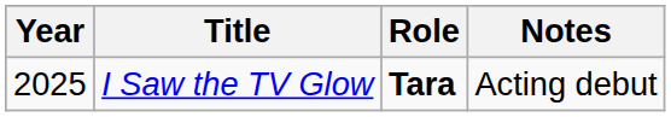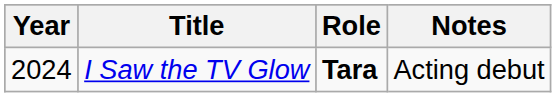 <table class="wikitable">
 <tr>
 <th>Year</th>
 <th>Title</th>
 <th>Role</th>
 <th>Notes</th>
 </tr>
 <tr>
-<td>2025</td>
+<td>2024</td>
 <td><em><a href='#'>I Saw the TV Glow</a></em></td>
 <td><strong>Tara</strong></td>
 <td>Acting debut</td>
 </tr>
 </table>
